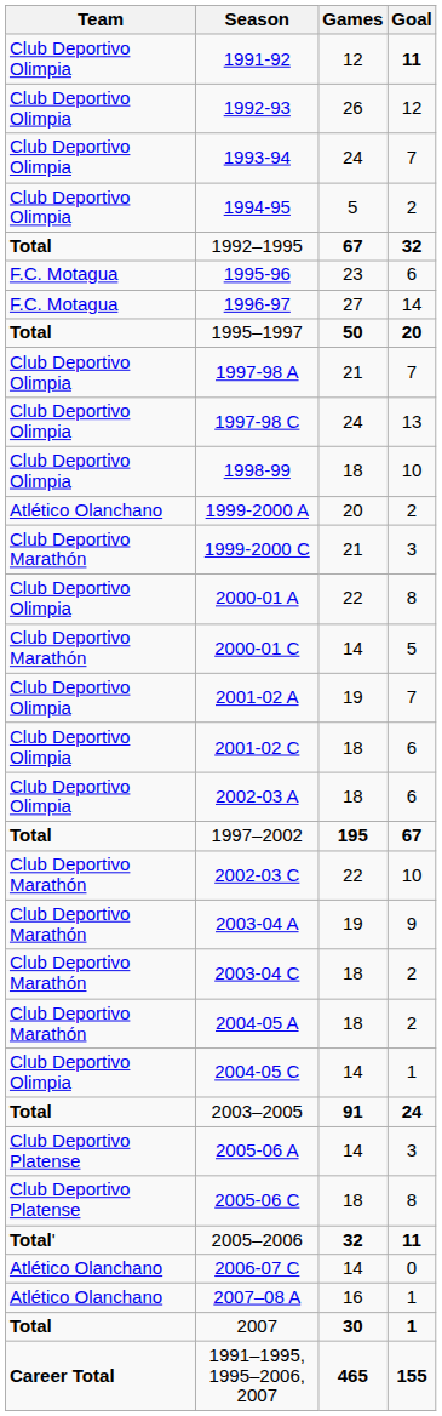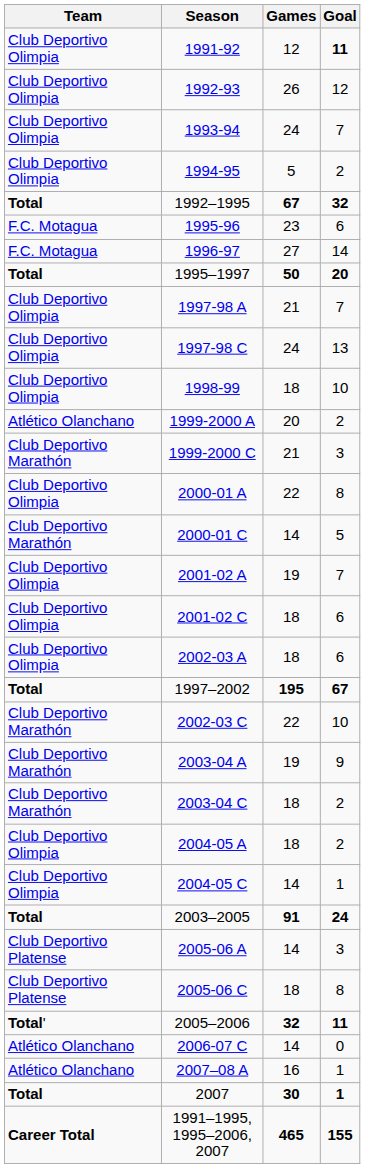 <table class="wikitable" border="1">
 <tr>
 <th width="160">Team</th>
 <th width="100">Season</th>
 <th width="25">Games</th>
 <th width="25">Goal</th>
 </tr>
 <tr>
 <td width="100"><a href='#'>Club Deportivo Olimpia</a></td>
 <td align="center"><a href='#'>1991-92</a></td>
 <td align="center">12</td>
 <td align="center"><strong>11</strong></td>
 </tr>
 <tr>
 <td width="100"><a href='#'>Club Deportivo Olimpia</a></td>
 <td align="center"><a href='#'>1992-93</a></td>
 <td align="center">26</td>
 <td align="center">12</td>
 </tr>
 <tr>
 <td width="100"><a href='#'>Club Deportivo Olimpia</a></td>
 <td align="center"><a href='#'>1993-94</a></td>
 <td align="center">24</td>
 <td align="center">7</td>
 </tr>
 <tr>
 <td width="100"><a href='#'>Club Deportivo Olimpia</a></td>
 <td align="center"><a href='#'>1994-95</a></td>
 <td align="center">5</td>
 <td align="center">2</td>
 </tr>
 <tr>
 <td width="100"><strong>Total</strong></td>
 <td align="center">1992–1995</td>
 <td align="center"><strong>67</strong></td>
 <td align="center"><strong>32</strong></td>
 </tr>
 <tr>
 <td width="100"><a href='#'>F.C. Motagua</a></td>
 <td align="center"><a href='#'>1995-96</a></td>
 <td align="center">23</td>
 <td align="center">6</td>
 </tr>
 <tr>
 <td width="100"><a href='#'>F.C. Motagua</a></td>
 <td align="center"><a href='#'>1996-97</a></td>
 <td align="center">27</td>
 <td align="center">14</td>
 </tr>
 <tr>
 <td width="100"><strong>Total</strong></td>
 <td align="center">1995–1997</td>
 <td align="center"><strong>50</strong></td>
 <td align="center"><strong>20</strong></td>
 </tr>
 <tr>
 <td width="100"><a href='#'>Club Deportivo Olimpia</a></td>
 <td align="center"><a href='#'>1997-98 A</a></td>
 <td align="center">21</td>
 <td align="center">7</td>
 </tr>
 <tr>
 <td width="100"><a href='#'>Club Deportivo Olimpia</a></td>
 <td align="center"><a href='#'>1997-98 C</a></td>
 <td align="center">24</td>
 <td align="center">13</td>
 </tr>
 <tr>
 <td width="100"><a href='#'>Club Deportivo Olimpia</a></td>
 <td align="center"><a href='#'>1998-99</a></td>
 <td align="center">18</td>
 <td align="center">10</td>
 </tr>
 <tr>
 <td width="100"><a href='#'>Atlético Olanchano</a></td>
 <td align="center"><a href='#'>1999-2000 A</a></td>
 <td align="center">20</td>
 <td align="center">2</td>
 </tr>
 <tr>
 <td width="100"><a href='#'>Club Deportivo Marathón</a></td>
 <td align="center"><a href='#'>1999-2000 C</a></td>
 <td align="center">21</td>
 <td align="center">3</td>
 </tr>
 <tr>
 <td width="100"><a href='#'>Club Deportivo Olimpia</a></td>
 <td align="center"><a href='#'>2000-01 A</a></td>
 <td align="center">22</td>
 <td align="center">8</td>
 </tr>
 <tr>
 <td width="100"><a href='#'>Club Deportivo Marathón</a></td>
 <td align="center"><a href='#'>2000-01 C</a></td>
 <td align="center">14</td>
 <td align="center">5</td>
 </tr>
 <tr>
 <td width="100"><a href='#'>Club Deportivo Olimpia</a></td>
 <td align="center"><a href='#'>2001-02 A</a></td>
 <td align="center">19</td>
 <td align="center">7</td>
 </tr>
 <tr>
 <td width="100"><a href='#'>Club Deportivo Olimpia</a></td>
 <td align="center"><a href='#'>2001-02 C</a></td>
 <td align="center">18</td>
 <td align="center">6</td>
 </tr>
 <tr>
 <td width="100"><a href='#'>Club Deportivo Olimpia</a></td>
 <td align="center"><a href='#'>2002-03 A</a></td>
 <td align="center">18</td>
 <td align="center">6</td>
 </tr>
 <tr>
 <td width="100"><strong>Total</strong></td>
 <td align="center">1997–2002</td>
 <td align="center"><strong>195</strong></td>
 <td align="center"><strong>67</strong></td>
 </tr>
 <tr>
 <td width="100"><a href='#'>Club Deportivo Marathón</a></td>
 <td align="center"><a href='#'>2002-03 C</a></td>
 <td align="center">22</td>
 <td align="center">10</td>
 </tr>
 <tr>
 <td width="100"><a href='#'>Club Deportivo Marathón</a></td>
 <td align="center"><a href='#'>2003-04 A</a></td>
 <td align="center">19</td>
 <td align="center">9</td>
 </tr>
 <tr>
 <td width="100"><a href='#'>Club Deportivo Marathón</a></td>
 <td align="center"><a href='#'>2003-04 C</a></td>
 <td align="center">18</td>
 <td align="center">2</td>
 </tr>
 <tr>
-<td width="100"><a href='#'>Club Deportivo Marathón</a></td>
+<td width="100"><a href='#'>Club Deportivo Olimpia</a></td>
 <td align="center"><a href='#'>2004-05 A</a></td>
 <td align="center">18</td>
 <td align="center">2</td>
 </tr>
 <tr>
 <td width="100"><a href='#'>Club Deportivo Olimpia</a></td>
 <td align="center"><a href='#'>2004-05 C</a></td>
 <td align="center">14</td>
 <td align="center">1</td>
 </tr>
 <tr>
 <td width="100"><strong>Total</strong></td>
 <td align="center">2003–2005</td>
 <td align="center"><strong>91</strong></td>
 <td align="center"><strong>24</strong></td>
 </tr>
 <tr>
 <td width="100"><a href='#'>Club Deportivo Platense</a></td>
 <td align="center"><a href='#'>2005-06 A</a></td>
 <td align="center">14</td>
 <td align="center">3</td>
 </tr>
 <tr>
 <td width="100"><a href='#'>Club Deportivo Platense</a></td>
 <td align="center"><a href='#'>2005-06 C</a></td>
 <td align="center">18</td>
 <td align="center">8</td>
 </tr>
 <tr>
 <td width="100"><strong>Total</strong>'</td>
 <td align="center">2005–2006</td>
 <td align="center"><strong>32</strong></td>
 <td align="center"><strong>11</strong></td>
 </tr>
 <tr>
 <td width="100"><a href='#'>Atlético Olanchano</a></td>
 <td align="center"><a href='#'>2006-07 C</a></td>
 <td align="center">14</td>
 <td align="center">0</td>
 </tr>
 <tr>
 <td width="100"><a href='#'>Atlético Olanchano</a></td>
 <td align="center"><a href='#'>2007–08 A</a></td>
 <td align="center">16</td>
 <td align="center">1</td>
 </tr>
 <tr>
 <td width="100"><strong>Total</strong></td>
 <td align="center">2007</td>
 <td align="center"><strong>30</strong></td>
 <td align="center"><strong>1</strong></td>
 </tr>
 <tr>
 <td width="100"><strong>Career Total</strong></td>
 <td align="center">1991–1995, 1995–2006, 2007</td>
 <td align="center"><strong>465</strong></td>
 <td align="center"><strong>155</strong></td>
 </tr>
 </table>
